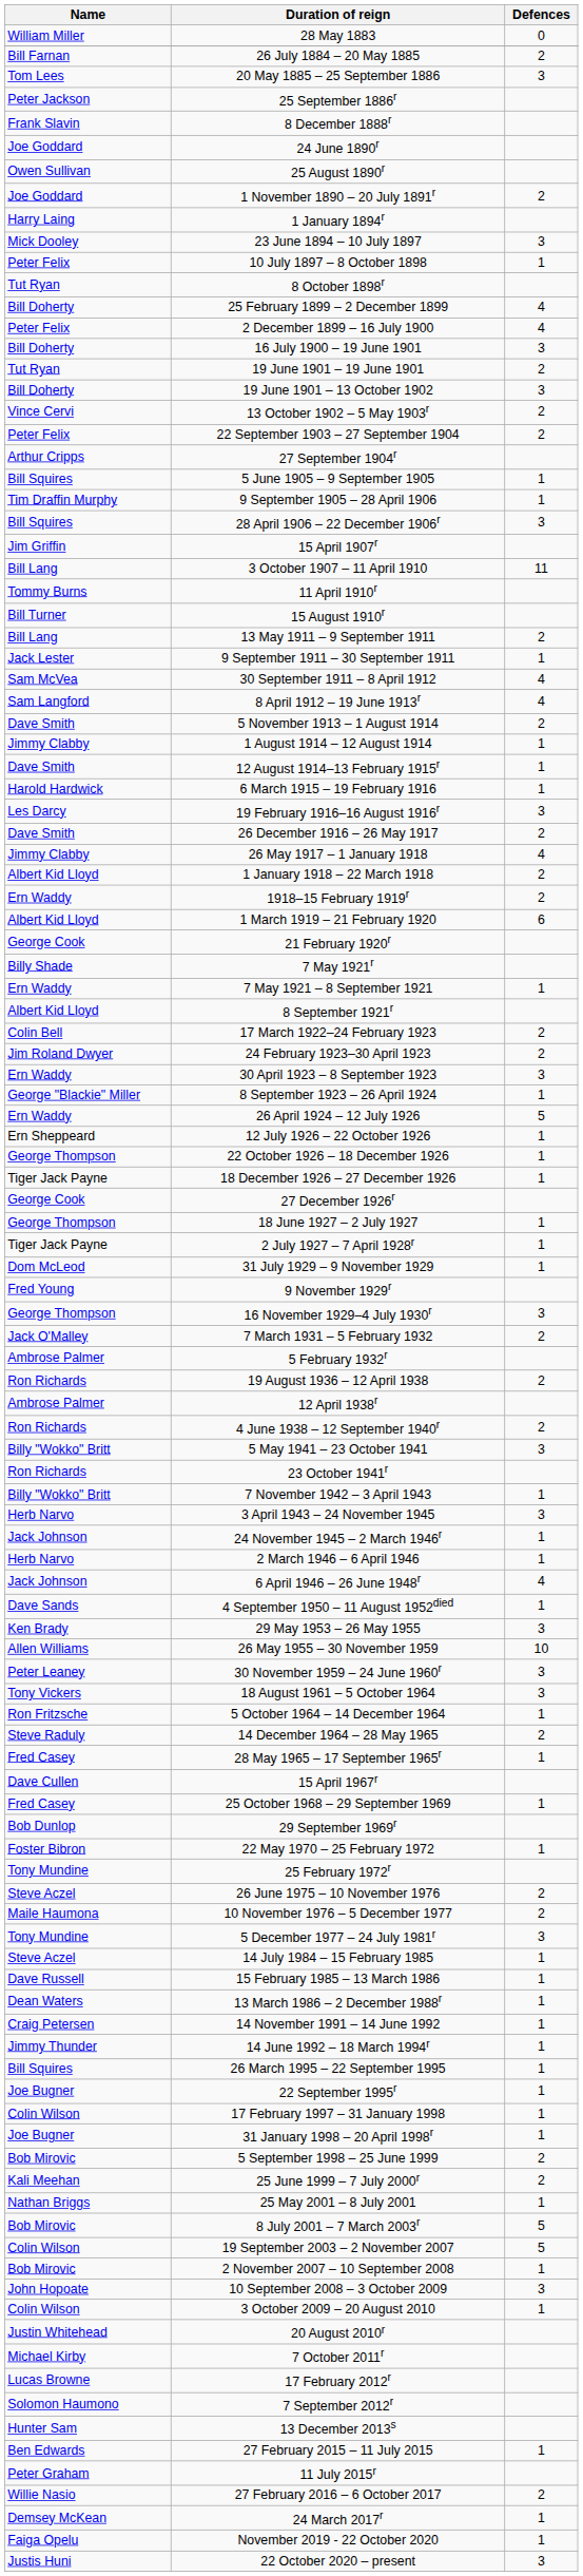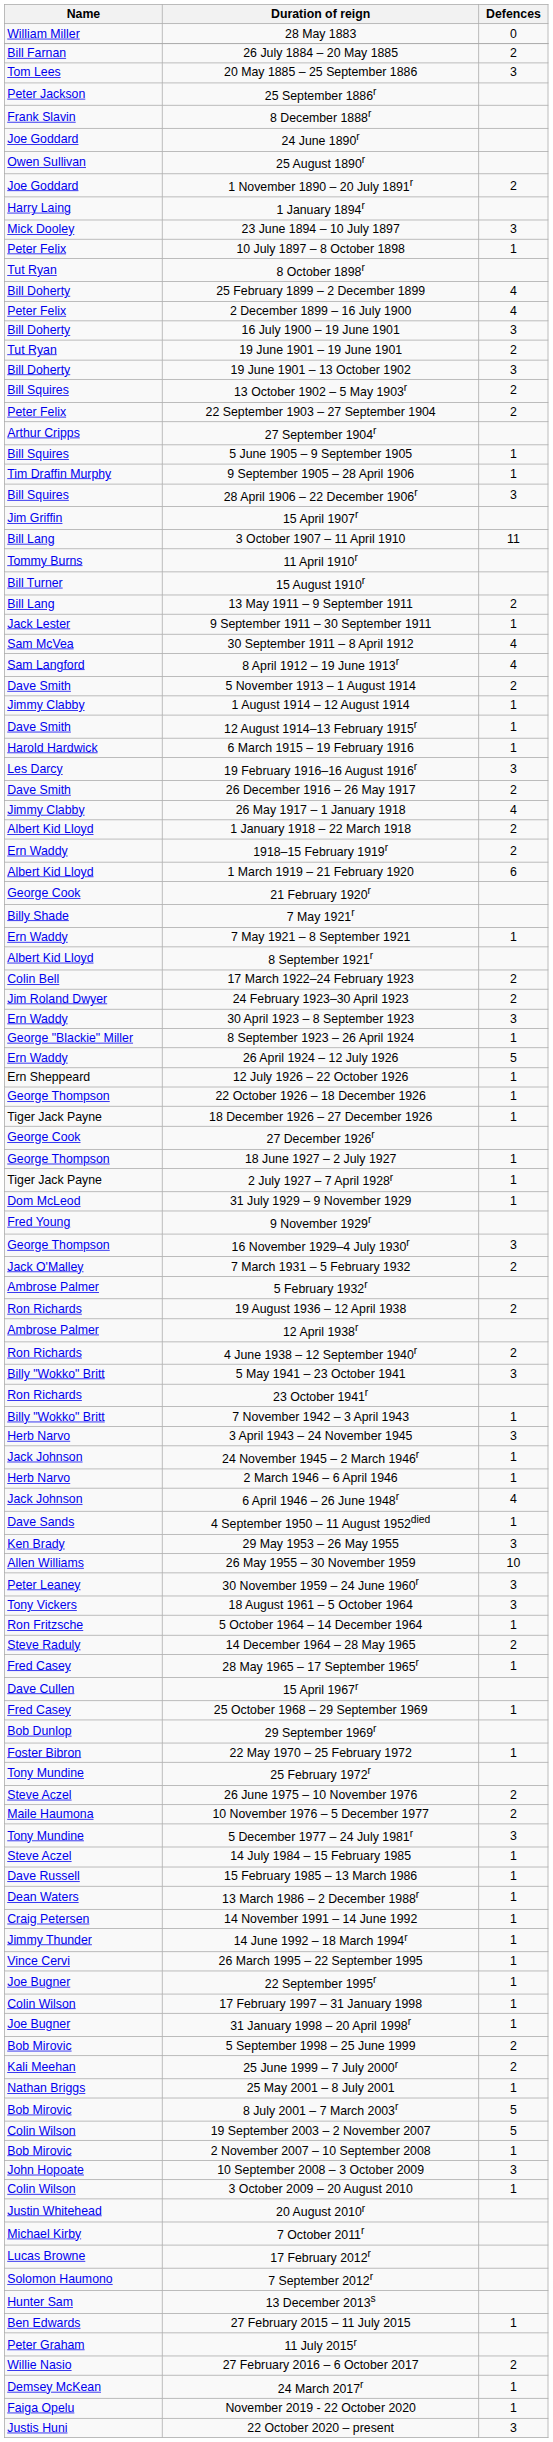 <table class="wikitable" width=80%>
 <tr>
 <th width=25%>Name</th>
 <th width=50%>Duration of reign</th>
 <th width=10%>Defences</th>
 </tr>
 <tr align=center>
 <td align=left><a href='#'>William Miller</a></td>
 <td>28 May 1883</td>
 <td>0</td>
 </tr>
 <tr align=center>
 </tr>
 <tr align=center>
 <td align=left><a href='#'>Bill Farnan</a></td>
 <td>26 July 1884 – 20 May 1885</td>
 <td>2</td>
 </tr>
 <tr align=center>
 <td align=left><a href='#'>Tom Lees</a></td>
 <td>20 May 1885 – 25 September 1886</td>
 <td>3</td>
 </tr>
 <tr align=center>
 <td align=left><a href='#'>Peter Jackson</a></td>
 <td>25 September 1886<sup>r</sup></td>
 <td></td>
 </tr>
 <tr align=center>
 <td align=left><a href='#'>Frank Slavin</a></td>
 <td>8 December 1888<sup>r</sup></td>
 <td></td>
 </tr>
 <tr align=center>
 <td align=left><a href='#'>Joe Goddard</a></td>
 <td>24 June 1890<sup>r</sup></td>
 <td></td>
 </tr>
 <tr align=center>
 <td align=left><a href='#'>Owen Sullivan</a></td>
 <td>25 August 1890<sup>r</sup></td>
 <td></td>
 </tr>
 <tr align=center>
 <td align=left><a href='#'>Joe Goddard</a></td>
 <td>1 November 1890 – 20 July 1891<sup>r</sup></td>
 <td>2</td>
 </tr>
 <tr align=center>
 <td align=left><a href='#'>Harry Laing</a></td>
 <td>1 January 1894<sup>r</sup></td>
 <td></td>
 </tr>
 <tr align=center>
 <td align=left><a href='#'>Mick Dooley</a></td>
 <td>23 June 1894 – 10 July 1897</td>
 <td>3</td>
 </tr>
 <tr align=center>
 <td align=left><a href='#'>Peter Felix</a></td>
 <td>10 July 1897 – 8 October 1898</td>
 <td>1</td>
 </tr>
 <tr align=center>
 <td align=left><a href='#'>Tut Ryan</a></td>
 <td>8 October 1898<sup>r</sup></td>
 <td></td>
 </tr>
 <tr align=center>
 <td align=left><a href='#'>Bill Doherty</a></td>
 <td>25 February 1899 – 2 December 1899</td>
 <td>4</td>
 </tr>
 <tr align=center>
 <td align=left><a href='#'>Peter Felix</a></td>
 <td>2 December 1899 – 16 July 1900</td>
 <td>4</td>
 </tr>
 <tr align=center>
 <td align=left><a href='#'>Bill Doherty</a></td>
 <td>16 July 1900 – 19 June 1901</td>
 <td>3</td>
 </tr>
 <tr align=center>
 <td align=left><a href='#'>Tut Ryan</a></td>
 <td>19 June 1901 – 19 June 1901</td>
 <td>2</td>
 </tr>
 <tr align=center>
 <td align=left><a href='#'>Bill Doherty</a></td>
 <td>19 June 1901 – 13 October 1902</td>
 <td>3</td>
 </tr>
 <tr align=center>
-<td align=left><a href='#'>Vince Cervi</a></td>
+<td align=left><a href='#'>Bill Squires</a></td>
 <td>13 October 1902 – 5 May 1903<sup>r</sup></td>
 <td>2</td>
 </tr>
 <tr align=center>
 <td align=left><a href='#'>Peter Felix</a></td>
 <td>22 September 1903 – 27 September 1904</td>
 <td>2</td>
 </tr>
 <tr align=center>
 <td align=left><a href='#'>Arthur Cripps</a></td>
 <td>27 September 1904<sup>r</sup></td>
 <td></td>
 </tr>
 <tr align=center>
 <td align=left><a href='#'>Bill Squires</a></td>
 <td>5 June 1905 – 9 September 1905</td>
 <td>1</td>
 </tr>
 <tr align=center>
 <td align=left><a href='#'>Tim Draffin Murphy</a></td>
 <td>9 September 1905 – 28 April 1906</td>
 <td>1</td>
 </tr>
 <tr align=center>
 <td align=left><a href='#'>Bill Squires</a></td>
 <td>28 April 1906 – 22 December 1906<sup>r</sup></td>
 <td>3</td>
 </tr>
 <tr align=center>
 <td align=left><a href='#'>Jim Griffin</a></td>
 <td>15 April 1907<sup>r</sup></td>
 <td></td>
 </tr>
 <tr align=center>
 <td align=left><a href='#'>Bill Lang</a></td>
 <td>3 October 1907 – 11 April 1910</td>
 <td>11</td>
 </tr>
 <tr align=center>
 <td align=left><a href='#'>Tommy Burns</a></td>
 <td>11 April 1910<sup>r</sup></td>
 <td></td>
 </tr>
 <tr align=center>
 <td align=left><a href='#'>Bill Turner</a></td>
 <td>15 August 1910<sup>r</sup></td>
 <td></td>
 </tr>
 <tr align=center>
 <td align=left><a href='#'>Bill Lang</a></td>
 <td>13 May 1911 – 9 September 1911</td>
 <td>2</td>
 </tr>
 <tr align=center>
 <td align=left><a href='#'>Jack Lester</a></td>
 <td>9 September 1911 – 30 September 1911</td>
 <td>1</td>
 </tr>
 <tr align=center>
 <td align=left><a href='#'>Sam McVea</a></td>
 <td>30 September 1911 – 8 April 1912</td>
 <td>4</td>
 </tr>
 <tr align=center>
 <td align=left><a href='#'>Sam Langford</a></td>
 <td>8 April 1912 – 19 June 1913<sup>r</sup></td>
 <td>4</td>
 </tr>
 <tr align=center>
 <td align=left><a href='#'>Dave Smith</a></td>
 <td>5 November 1913 – 1 August 1914</td>
 <td>2</td>
 </tr>
 <tr align=center>
 <td align=left><a href='#'>Jimmy Clabby</a></td>
 <td>1 August 1914 – 12 August 1914</td>
 <td>1</td>
 </tr>
 <tr align=center>
 <td align=left><a href='#'>Dave Smith</a></td>
 <td>12 August 1914–13 February 1915<sup>r</sup></td>
 <td>1</td>
 </tr>
 <tr align=center>
 <td align=left><a href='#'>Harold Hardwick</a></td>
 <td>6 March 1915 – 19 February 1916</td>
 <td>1</td>
 </tr>
 <tr align=center>
 <td align=left><a href='#'>Les Darcy</a></td>
 <td>19 February 1916–16 August 1916<sup>r</sup></td>
 <td>3</td>
 </tr>
 <tr align=center>
 <td align=left><a href='#'>Dave Smith</a></td>
 <td>26 December 1916 – 26 May 1917</td>
 <td>2</td>
 </tr>
 <tr align=center>
 <td align=left><a href='#'>Jimmy Clabby</a></td>
 <td>26 May 1917 – 1 January 1918</td>
 <td>4</td>
 </tr>
 <tr align=center>
 <td align=left><a href='#'>Albert Kid Lloyd</a></td>
 <td>1 January 1918 – 22 March 1918</td>
 <td>2</td>
 </tr>
 <tr align=center>
 <td align=left><a href='#'>Ern Waddy</a></td>
 <td>1918–15 February 1919<sup>r</sup></td>
 <td>2</td>
 </tr>
 <tr align=center>
 <td align=left><a href='#'>Albert Kid Lloyd</a></td>
 <td>1 March 1919 – 21 February 1920</td>
 <td>6</td>
 </tr>
 <tr align=center>
 <td align=left><a href='#'>George Cook</a></td>
 <td>21 February 1920<sup>r</sup></td>
 <td></td>
 </tr>
 <tr align=center>
 <td align=left><a href='#'>Billy Shade</a></td>
 <td>7 May 1921<sup>r</sup></td>
 <td></td>
 </tr>
 <tr align=center>
 <td align=left><a href='#'>Ern Waddy</a></td>
 <td>7 May 1921 – 8 September 1921</td>
 <td>1</td>
 </tr>
 <tr align=center>
 <td align=left><a href='#'>Albert Kid Lloyd</a></td>
 <td>8 September 1921<sup>r</sup></td>
 <td></td>
 </tr>
 <tr align=center>
 <td align=left><a href='#'>Colin Bell</a></td>
 <td>17 March 1922–24 February 1923</td>
 <td>2</td>
 </tr>
 <tr align=center>
 <td align=left><a href='#'>Jim Roland Dwyer</a></td>
 <td>24 February 1923–30 April 1923</td>
 <td>2</td>
 </tr>
 <tr align=center>
 <td align=left><a href='#'>Ern Waddy</a></td>
 <td>30 April 1923 – 8 September 1923</td>
 <td>3</td>
 </tr>
 <tr align=center>
 <td align=left><a href='#'>George "Blackie" Miller</a></td>
 <td>8 September 1923 – 26 April 1924</td>
 <td>1</td>
 </tr>
 <tr align=center>
 <td align=left><a href='#'>Ern Waddy</a></td>
 <td>26 April 1924 – 12 July 1926</td>
 <td>5</td>
 </tr>
 <tr align=center>
 <td align=left>Ern Sheppeard</td>
 <td>12 July 1926 – 22 October 1926</td>
 <td>1</td>
 </tr>
 <tr align=center>
 <td align=left><a href='#'>George Thompson</a></td>
 <td>22 October 1926 – 18 December 1926</td>
 <td>1</td>
 </tr>
 <tr align=center>
 <td align=left>Tiger Jack Payne</td>
 <td>18 December 1926 – 27 December 1926</td>
 <td>1</td>
 </tr>
 <tr align=center>
 <td align=left><a href='#'>George Cook</a></td>
 <td>27 December 1926<sup>r</sup></td>
 <td></td>
 </tr>
 <tr align=center>
 <td align=left><a href='#'>George Thompson</a></td>
 <td>18 June 1927 – 2 July 1927</td>
 <td>1</td>
 </tr>
 <tr align=center>
 <td align=left>Tiger Jack Payne</td>
 <td>2 July 1927 – 7 April 1928<sup>r</sup></td>
 <td>1</td>
 </tr>
 <tr align=center>
 <td align=left><a href='#'>Dom McLeod</a></td>
 <td>31 July 1929 – 9 November 1929</td>
 <td>1</td>
 </tr>
 <tr align=center>
 <td align=left><a href='#'>Fred Young</a></td>
 <td>9 November 1929<sup>r</sup></td>
 <td></td>
 </tr>
 <tr align=center>
 <td align=left><a href='#'>George Thompson</a></td>
 <td>16 November 1929–4 July 1930<sup>r</sup></td>
 <td>3</td>
 </tr>
 <tr align=center>
 <td align=left><a href='#'>Jack O'Malley</a></td>
 <td>7 March 1931 – 5 February 1932</td>
 <td>2</td>
 </tr>
 <tr align=center>
 <td align=left><a href='#'>Ambrose Palmer</a></td>
 <td>5 February 1932<sup>r</sup></td>
 <td></td>
 </tr>
 <tr align=center>
 <td align=left><a href='#'>Ron Richards</a></td>
 <td>19 August 1936 – 12 April 1938</td>
 <td>2</td>
 </tr>
 <tr align=center>
 <td align=left><a href='#'>Ambrose Palmer</a></td>
 <td>12 April 1938<sup>r</sup></td>
 <td></td>
 </tr>
 <tr align=center>
 <td align=left><a href='#'>Ron Richards</a></td>
 <td>4 June 1938 – 12 September 1940<sup>r</sup></td>
 <td>2</td>
 </tr>
 <tr align=center>
 <td align=left><a href='#'>Billy "Wokko" Britt</a></td>
 <td>5 May 1941 – 23 October 1941</td>
 <td>3</td>
 </tr>
 <tr align=center>
 <td align=left><a href='#'>Ron Richards</a></td>
 <td>23 October 1941<sup>r</sup></td>
 <td></td>
 </tr>
 <tr align=center>
 <td align=left><a href='#'>Billy "Wokko" Britt</a></td>
 <td>7 November 1942 – 3 April 1943</td>
 <td>1</td>
 </tr>
 <tr align=center>
 <td align=left><a href='#'>Herb Narvo</a></td>
 <td>3 April 1943 – 24 November 1945</td>
 <td>3</td>
 </tr>
 <tr align=center>
 <td align=left><a href='#'>Jack Johnson</a></td>
 <td>24 November 1945 – 2 March 1946<sup>r</sup></td>
 <td>1</td>
 </tr>
 <tr align=center>
 <td align=left><a href='#'>Herb Narvo</a></td>
 <td>2 March 1946 – 6 April 1946</td>
 <td>1</td>
 </tr>
 <tr align=center>
 <td align=left><a href='#'>Jack Johnson</a></td>
 <td>6 April 1946 – 26 June 1948<sup>r</sup></td>
 <td>4</td>
 </tr>
 <tr align=center>
 <td align=left><a href='#'>Dave Sands</a></td>
 <td>4 September 1950 – 11 August 1952<sup>died</sup></td>
 <td>1</td>
 </tr>
 <tr align=center>
 <td align=left><a href='#'>Ken Brady</a></td>
 <td>29 May 1953 – 26 May 1955</td>
 <td>3</td>
 </tr>
 <tr align=center>
 <td align=left><a href='#'>Allen Williams</a></td>
 <td>26 May 1955 – 30 November 1959</td>
 <td>10</td>
 </tr>
 <tr align=center>
 <td align=left><a href='#'>Peter Leaney</a></td>
 <td>30 November 1959 – 24 June 1960<sup>r</sup></td>
 <td>3</td>
 </tr>
 <tr align=center>
 <td align=left><a href='#'>Tony Vickers</a></td>
 <td>18 August 1961 – 5 October 1964</td>
 <td>3</td>
 </tr>
 <tr align=center>
 <td align=left><a href='#'>Ron Fritzsche</a></td>
 <td>5 October 1964 – 14 December 1964</td>
 <td>1</td>
 </tr>
 <tr align=center>
 <td align=left><a href='#'>Steve Raduly</a></td>
 <td>14 December 1964 – 28 May 1965</td>
 <td>2</td>
 </tr>
 <tr align=center>
 <td align=left><a href='#'>Fred Casey</a></td>
 <td>28 May 1965 – 17 September 1965<sup>r</sup></td>
 <td>1</td>
 </tr>
 <tr align=center>
 <td align=left><a href='#'>Dave Cullen</a></td>
 <td>15 April 1967<sup>r</sup></td>
 <td></td>
 </tr>
 <tr align=center>
 <td align=left><a href='#'>Fred Casey</a></td>
 <td>25 October 1968 – 29 September 1969</td>
 <td>1</td>
 </tr>
 <tr align=center>
 <td align=left><a href='#'>Bob Dunlop</a></td>
 <td>29 September 1969<sup>r</sup></td>
 <td></td>
 </tr>
 <tr align=center>
 <td align=left><a href='#'>Foster Bibron</a></td>
 <td>22 May 1970 – 25 February 1972</td>
 <td>1</td>
 </tr>
 <tr align=center>
 <td align=left><a href='#'>Tony Mundine</a></td>
 <td>25 February 1972<sup>r</sup></td>
 <td></td>
 </tr>
 <tr align=center>
 <td align=left><a href='#'>Steve Aczel</a></td>
 <td>26 June 1975 – 10 November 1976</td>
 <td>2</td>
 </tr>
 <tr align=center>
 <td align=left><a href='#'>Maile Haumona</a></td>
 <td>10 November 1976 – 5 December 1977</td>
 <td>2</td>
 </tr>
 <tr align=center>
 <td align=left><a href='#'>Tony Mundine</a></td>
 <td>5 December 1977 – 24 July 1981<sup>r</sup></td>
 <td>3</td>
 </tr>
 <tr align=center>
 <td align=left><a href='#'>Steve Aczel</a></td>
 <td>14 July 1984 – 15 February 1985</td>
 <td>1</td>
 </tr>
 <tr align=center>
 <td align=left><a href='#'>Dave Russell</a></td>
 <td>15 February 1985 – 13 March 1986</td>
 <td>1</td>
 </tr>
 <tr align=center>
 <td align=left><a href='#'>Dean Waters</a></td>
 <td>13 March 1986 – 2 December 1988<sup>r</sup></td>
 <td>1</td>
 </tr>
 <tr align=center>
 <td align=left><a href='#'>Craig Petersen</a></td>
 <td>14 November 1991 – 14 June 1992</td>
 <td>1</td>
 </tr>
 <tr align=center>
 <td align=left><a href='#'>Jimmy Thunder</a></td>
 <td>14 June 1992 – 18 March 1994<sup>r</sup></td>
 <td>1</td>
 </tr>
 <tr align=center>
-<td align=left><a href='#'>Bill Squires</a></td>
+<td align=left><a href='#'>Vince Cervi</a></td>
 <td>26 March 1995 – 22 September 1995</td>
 <td>1</td>
 </tr>
 <tr align=center>
 <td align=left><a href='#'>Joe Bugner</a></td>
 <td>22 September 1995<sup>r</sup></td>
 <td>1</td>
 </tr>
 <tr align=center>
 <td align=left><a href='#'>Colin Wilson</a></td>
 <td>17 February 1997 – 31 January 1998</td>
 <td>1</td>
 </tr>
 <tr align=center>
 <td align=left><a href='#'>Joe Bugner</a></td>
 <td>31 January 1998 – 20 April 1998<sup>r</sup></td>
 <td>1</td>
 </tr>
 <tr align=center>
 <td align=left><a href='#'>Bob Mirovic</a></td>
 <td>5 September 1998 – 25 June 1999</td>
 <td>2</td>
 </tr>
 <tr align=center>
 <td align=left><a href='#'>Kali Meehan</a></td>
 <td>25 June 1999 – 7 July 2000<sup>r</sup></td>
 <td>2</td>
 </tr>
 <tr align=center>
 <td align=left><a href='#'>Nathan Briggs</a></td>
 <td>25 May 2001 – 8 July 2001</td>
 <td>1</td>
 </tr>
 <tr align=center>
 <td align=left><a href='#'>Bob Mirovic</a></td>
 <td>8 July 2001 – 7 March 2003<sup>r</sup></td>
 <td>5</td>
 </tr>
 <tr align=center>
 <td align=left><a href='#'>Colin Wilson</a></td>
 <td>19 September 2003 – 2 November 2007</td>
 <td>5</td>
 </tr>
 <tr align=center>
 <td align=left><a href='#'>Bob Mirovic</a></td>
 <td>2 November 2007 – 10 September 2008</td>
 <td>1</td>
 </tr>
 <tr align=center>
 <td align=left><a href='#'>John Hopoate</a></td>
 <td>10 September 2008 – 3 October 2009</td>
 <td>3</td>
 </tr>
 <tr align=center>
 <td align=left><a href='#'>Colin Wilson</a></td>
 <td>3 October 2009 – 20 August 2010</td>
 <td>1</td>
 </tr>
 <tr align=center>
 <td align=left><a href='#'>Justin Whitehead</a></td>
 <td>20 August 2010<sup>r</sup></td>
 <td></td>
 </tr>
 <tr align=center>
 <td align=left><a href='#'>Michael Kirby</a></td>
 <td>7 October 2011<sup>r</sup></td>
 <td></td>
 </tr>
 <tr align=center>
 <td align=left><a href='#'>Lucas Browne</a></td>
 <td>17 February 2012<sup>r</sup></td>
 <td></td>
 </tr>
 <tr align=center>
 <td align=left><a href='#'>Solomon Haumono</a></td>
 <td>7 September 2012<sup>r</sup></td>
 <td></td>
 </tr>
 <tr align=center>
 <td align=left><a href='#'>Hunter Sam</a></td>
 <td>13 December 2013<sup>s</sup></td>
 <td></td>
 </tr>
 <tr align=center>
 <td align=left><a href='#'>Ben Edwards</a></td>
 <td>27 February 2015 – 11 July 2015</td>
 <td>1</td>
 </tr>
 <tr align=center>
 <td align=left><a href='#'>Peter Graham</a></td>
 <td>11 July 2015<sup>r</sup></td>
 <td></td>
 </tr>
 <tr align=center>
 <td align=left><a href='#'>Willie Nasio</a></td>
 <td>27 February 2016 – 6 October 2017</td>
 <td>2</td>
 </tr>
 <tr align=center>
 <td align=left><a href='#'>Demsey McKean</a></td>
 <td>24 March 2017<sup>r</sup></td>
 <td>1</td>
 </tr>
 <tr align=center>
 <td align=left><a href='#'>Faiga Opelu</a></td>
 <td>November 2019 - 22 October 2020</td>
 <td>1</td>
 </tr>
 <tr align=center>
 <td align=left><a href='#'>Justis Huni</a></td>
 <td>22 October 2020 – present</td>
 <td>3</td>
 </tr>
 </table>
